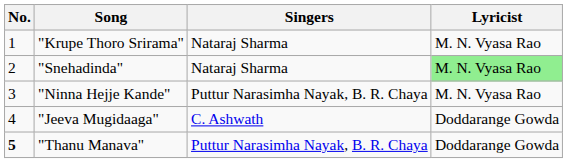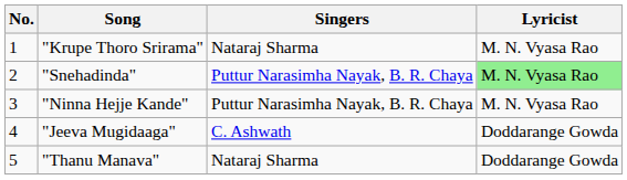 <table class="wikitable" style="font-size:95%;">
 <tr>
 <th>No.</th>
 <th>Song</th>
 <th>Singers</th>
 <th>Lyricist</th>
 </tr>
 <tr>
 <td>1</td>
 <td>"Krupe Thoro Srirama"</td>
 <td>Nataraj Sharma</td>
 <td>M. N. Vyasa Rao</td>
 </tr>
 <tr>
 <td>2</td>
 <td>"Snehadinda"</td>
-<td>Nataraj Sharma</td>
+<td><a href='#'>Puttur Narasimha Nayak</a>, <a href='#'>B. R. Chaya</a></td>
 <td style="background: lightgreen;">M. N. Vyasa Rao</td>
 </tr>
 <tr>
 <td>3</td>
 <td>"Ninna Hejje Kande"</td>
 <td>Puttur Narasimha Nayak, B. R. Chaya</td>
 <td>M. N. Vyasa Rao</td>
 </tr>
 <tr>
 <td>4</td>
 <td>"Jeeva Mugidaaga"</td>
 <td><a href='#'>C. Ashwath</a></td>
 <td>Doddarange Gowda</td>
 </tr>
 <tr>
-<td><strong>5</strong></td>
+<td>5</td>
 <td>"Thanu Manava"</td>
-<td><a href='#'>Puttur Narasimha Nayak</a>, <a href='#'>B. R. Chaya</a></td>
+<td>Nataraj Sharma</td>
 <td>Doddarange Gowda</td>
 </tr>
 <tr>
 </tr>
 </table>
